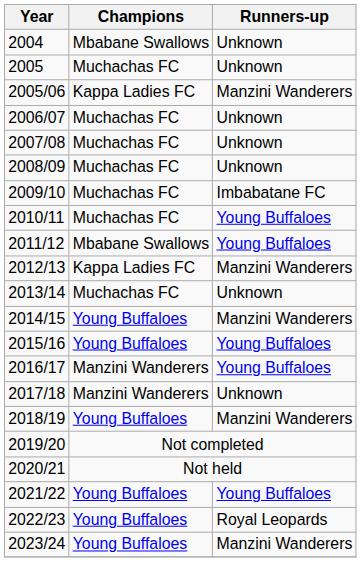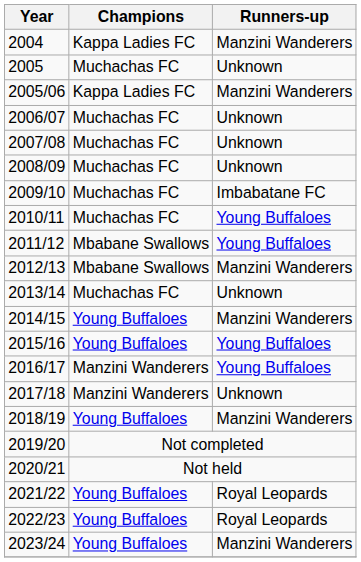 <table class="wikitable">
 <tr>
 <th>Year</th>
 <th>Champions</th>
 <th>Runners-up</th>
 </tr>
 <tr>
 <td>2004</td>
-<td>Mbabane Swallows</td>
-<td>Unknown</td>
+<td>Kappa Ladies FC</td>
+<td>Manzini Wanderers</td>
 </tr>
 <tr>
 <td>2005</td>
 <td>Muchachas FC</td>
 <td>Unknown</td>
 </tr>
 <tr>
 <td>2005/06</td>
 <td>Kappa Ladies FC</td>
 <td>Manzini Wanderers</td>
 </tr>
 <tr>
 <td>2006/07</td>
 <td>Muchachas FC</td>
 <td>Unknown</td>
 </tr>
 <tr>
 <td>2007/08</td>
 <td>Muchachas FC</td>
 <td>Unknown</td>
 </tr>
 <tr>
 <td>2008/09</td>
 <td>Muchachas FC</td>
 <td>Unknown</td>
 </tr>
 <tr>
 <td>2009/10</td>
 <td>Muchachas FC</td>
 <td>Imbabatane FC</td>
 </tr>
 <tr>
 <td>2010/11</td>
 <td>Muchachas FC</td>
 <td><a href='#'>Young Buffaloes</a></td>
 </tr>
 <tr>
 <td>2011/12</td>
 <td>Mbabane Swallows</td>
 <td><a href='#'>Young Buffaloes</a></td>
 </tr>
 <tr>
 <td>2012/13</td>
-<td>Kappa Ladies FC</td>
+<td>Mbabane Swallows</td>
 <td>Manzini Wanderers</td>
 </tr>
 <tr>
 <td>2013/14</td>
 <td>Muchachas FC</td>
 <td>Unknown</td>
 </tr>
 <tr>
 <td>2014/15</td>
 <td><a href='#'>Young Buffaloes</a></td>
 <td>Manzini Wanderers</td>
 </tr>
 <tr>
 <td>2015/16</td>
 <td><a href='#'>Young Buffaloes</a></td>
 <td><a href='#'>Young Buffaloes</a></td>
 </tr>
 <tr>
 <td>2016/17</td>
 <td>Manzini Wanderers</td>
 <td><a href='#'>Young Buffaloes</a></td>
 </tr>
 <tr>
 <td>2017/18</td>
 <td>Manzini Wanderers</td>
 <td>Unknown</td>
 </tr>
 <tr>
 <td>2018/19</td>
 <td><a href='#'>Young Buffaloes</a></td>
 <td>Manzini Wanderers</td>
 </tr>
 <tr>
 <td>2019/20</td>
 <td colspan=2 align="center">Not completed</td>
 </tr>
 <tr>
 <td>2020/21</td>
 <td colspan=2 align="center">Not held</td>
 </tr>
 <tr>
 <td>2021/22</td>
 <td><a href='#'>Young Buffaloes</a></td>
-<td><a href='#'>Young Buffaloes</a></td>
+<td>Royal Leopards</td>
 </tr>
 <tr>
 <td>2022/23</td>
 <td><a href='#'>Young Buffaloes</a></td>
 <td>Royal Leopards</td>
 </tr>
 <tr>
 <td>2023/24</td>
 <td><a href='#'>Young Buffaloes</a></td>
 <td>Manzini Wanderers</td>
 </tr>
 <tr>
 </tr>
 </table>
